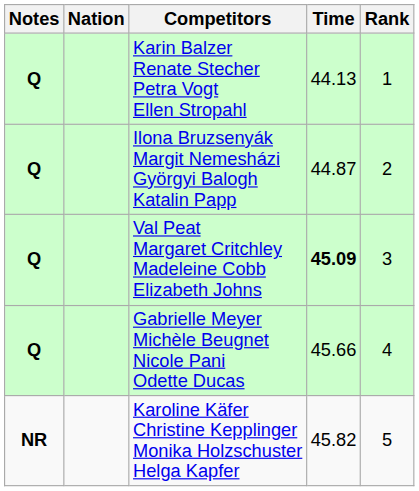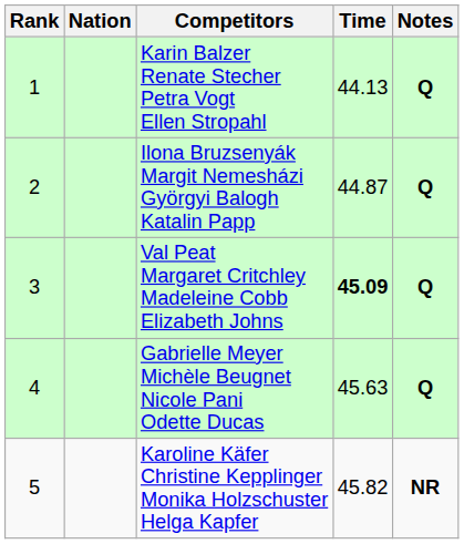 <table class="wikitable sortable" style="text-align:center">
 <tr>
-<th>Notes</th>
+<th>Rank</th>
 <th>Nation</th>
 <th>Competitors</th>
 <th>Time</th>
-<th>Rank</th>
+<th>Notes</th>
 </tr>
 <tr bgcolor=ccffcc>
-<td><strong>Q</strong></td>
+<td>1</td>
 <td align=left></td>
 <td align=left><a href='#'>Karin Balzer</a><br><a href='#'>Renate Stecher</a><br><a href='#'>Petra Vogt</a><br><a href='#'>Ellen Stropahl</a></td>
 <td>44.13</td>
-<td>1</td>
+<td><strong>Q</strong></td>
 </tr>
 <tr bgcolor=ccffcc>
-<td><strong>Q</strong></td>
+<td>2</td>
 <td align=left></td>
 <td align=left><a href='#'>Ilona Bruzsenyák</a><br><a href='#'>Margit Nemesházi</a><br><a href='#'>Györgyi Balogh</a><br><a href='#'>Katalin Papp</a></td>
 <td>44.87</td>
-<td>2</td>
+<td><strong>Q</strong></td>
 </tr>
 <tr bgcolor=ccffcc>
-<td><strong>Q</strong></td>
+<td>3</td>
 <td align=left></td>
 <td align=left><a href='#'>Val Peat</a><br><a href='#'>Margaret Critchley</a><br><a href='#'>Madeleine Cobb</a><br><a href='#'>Elizabeth Johns</a></td>
 <td><strong>45.09</strong></td>
-<td>3</td>
+<td><strong>Q</strong></td>
 </tr>
 <tr bgcolor=ccffcc>
-<td><strong>Q</strong></td>
+<td>4</td>
 <td align=left></td>
 <td align=left><a href='#'>Gabrielle Meyer</a><br><a href='#'>Michèle Beugnet</a><br><a href='#'>Nicole Pani</a><br><a href='#'>Odette Ducas</a></td>
-<td>45.66</td>
-<td>4</td>
+<td>45.63</td>
+<td><strong>Q</strong></td>
 </tr>
 <tr>
-<td><strong>NR</strong></td>
+<td>5</td>
 <td align=left></td>
 <td align=left><a href='#'>Karoline Käfer</a><br><a href='#'>Christine Kepplinger</a><br><a href='#'>Monika Holzschuster</a><br><a href='#'>Helga Kapfer</a></td>
 <td>45.82</td>
-<td>5</td>
+<td><strong>NR</strong></td>
 </tr>
 </table>
